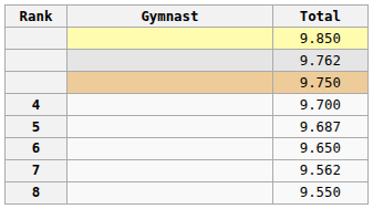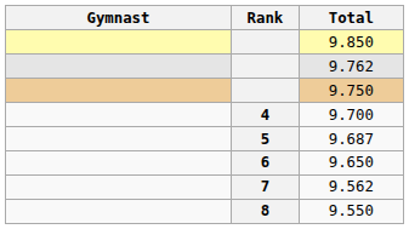 <table class="wikitable sortable" style="text-align:center; font-size:95%">
 <tr>
+<th scope="col" style="width:180px;">Gymnast</th>
 <th scope="col" style="width:50px;">Rank</th>
-<th scope="col" style="width:180px;">Gymnast</th>
 <th scope="col" style="width:80px;">Total</th>
 </tr>
 <tr style="background:#fffcaf;">
+<td style="text-align:left;"></td>
 <th scope=row style="text-align:center"></th>
-<td style="text-align:left;"></td>
 <td>9.850</td>
 </tr>
 <tr style="background:#e5e5e5;">
+<td style="text-align:left;"></td>
 <th scope=row style="text-align:center"></th>
-<td style="text-align:left;"></td>
 <td>9.762</td>
 </tr>
 <tr style="background:#ec9;">
+<td style="text-align:left;"></td>
 <th scope=row style="text-align:center"></th>
-<td style="text-align:left;"></td>
 <td>9.750</td>
 </tr>
 <tr>
+<td style="text-align:left;"></td>
 <th scope=row style="text-align:center">4</th>
-<td style="text-align:left;"></td>
 <td>9.700</td>
 </tr>
 <tr>
+<td style="text-align:left;"></td>
 <th scope=row style="text-align:center">5</th>
-<td style="text-align:left;"></td>
 <td>9.687</td>
 </tr>
 <tr>
+<td style="text-align:left;"></td>
 <th scope=row style="text-align:center">6</th>
-<td style="text-align:left;"></td>
 <td>9.650</td>
 </tr>
 <tr>
+<td style="text-align:left;"></td>
 <th scope=row style="text-align:center">7</th>
-<td style="text-align:left;"></td>
 <td>9.562</td>
 </tr>
 <tr>
+<td style="text-align:left;"></td>
 <th scope=row style="text-align:center">8</th>
-<td style="text-align:left;"></td>
 <td>9.550</td>
 </tr>
 </table>
